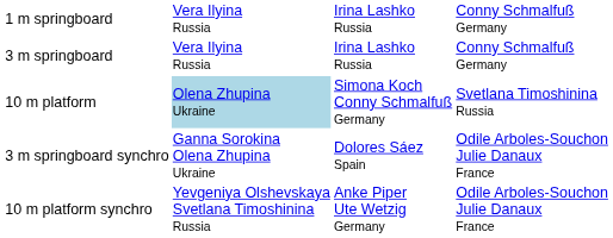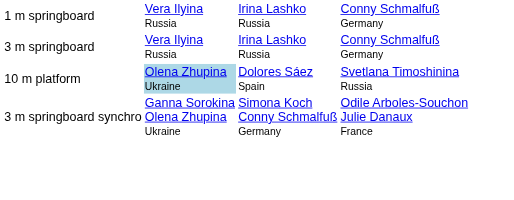 <table>
 <tr>
 <td>1 m springboard</td>
 <td> <a href='#'>Vera Ilyina</a><br><small>Russia</small></td>
 <td> <a href='#'>Irina Lashko</a><br><small>Russia</small></td>
 <td> <a href='#'>Conny Schmalfuß</a><br><small>Germany</small></td>
 </tr>
 <tr>
 <td>3 m springboard</td>
 <td> <a href='#'>Vera Ilyina</a><br><small>Russia</small></td>
 <td> <a href='#'>Irina Lashko</a><br><small>Russia</small></td>
 <td> <a href='#'>Conny Schmalfuß</a><br><small>Germany</small></td>
 </tr>
 <tr>
 <td>10 m platform</td>
 <td style="background: lightblue;"> <a href='#'>Olena Zhupina</a><br><small>Ukraine</small></td>
-<td> <a href='#'>Simona Koch</a><br><a href='#'>Conny Schmalfuß</a><br><small>Germany</small></td>
+<td> <a href='#'>Dolores Sáez</a><br><small>Spain</small></td>
 <td> <a href='#'>Svetlana Timoshinina</a><br><small>Russia</small></td>
 </tr>
 <tr>
 <td>3 m springboard synchro</td>
 <td> <a href='#'>Ganna Sorokina</a><br><a href='#'>Olena Zhupina</a><br><small>Ukraine</small></td>
-<td> <a href='#'>Dolores Sáez</a><br><small>Spain</small></td>
-<td> <a href='#'>Odile Arboles-Souchon</a><br><a href='#'>Julie Danaux</a><br><small>France</small></td>
-</tr>
-<tr>
-<td>10 m platform synchro</td>
-<td> <a href='#'>Yevgeniya Olshevskaya</a><br><a href='#'>Svetlana Timoshinina</a><br><small>Russia</small></td>
-<td> <a href='#'>Anke Piper</a><br><a href='#'>Ute Wetzig</a><br><small>Germany</small></td>
+<td> <a href='#'>Simona Koch</a><br><a href='#'>Conny Schmalfuß</a><br><small>Germany</small></td>
 <td> <a href='#'>Odile Arboles-Souchon</a><br><a href='#'>Julie Danaux</a><br><small>France</small></td>
 </tr>
 </table>
